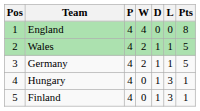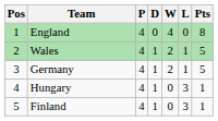 <table class="wikitable" style="font-size: 100%">
 <tr>
 <th width=20>Pos</th>
 <th width=140>Team</th>
 <th width=10>P</th>
+<th width=10>D</th>
 <th width=10>W</th>
-<th width=10>D</th>
 <th width=10>L</th>
 <th width=20>Pts</th>
 </tr>
 <tr align=center style="background:#ACE1AF;">
 <td>1</td>
 <td align="left"> England</td>
 <td>4</td>
+<td>0</td>
 <td>4</td>
-<td>0</td>
 <td>0</td>
 <td>8</td>
 </tr>
 <tr align=center style="background:#ACE1AF;">
 <td>2</td>
 <td align="left"> Wales</td>
 <td>4</td>
+<td>1</td>
 <td>2</td>
-<td>1</td>
 <td>1</td>
 <td>5</td>
 </tr>
 <tr align=center>
 <td>3</td>
 <td align="left"> Germany</td>
 <td>4</td>
+<td>1</td>
 <td>2</td>
-<td>1</td>
 <td>1</td>
 <td>5</td>
 </tr>
 <tr align=center>
 <td>4</td>
 <td align="left"> Hungary</td>
 <td>4</td>
+<td>1</td>
 <td>0</td>
-<td>1</td>
 <td>3</td>
 <td>1</td>
 </tr>
 <tr align=center>
 <td>5</td>
 <td align="left"> Finland</td>
 <td>4</td>
+<td>1</td>
 <td>0</td>
-<td>1</td>
 <td>3</td>
 <td>1</td>
 </tr>
 </table>
